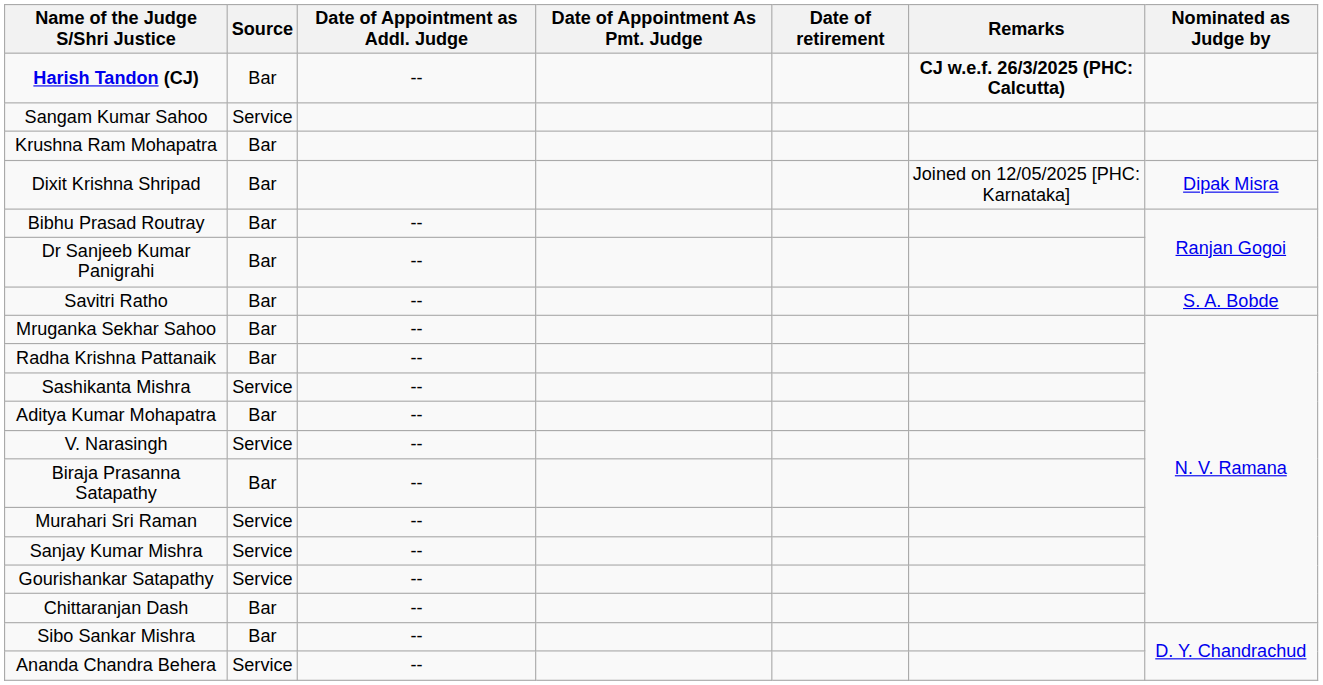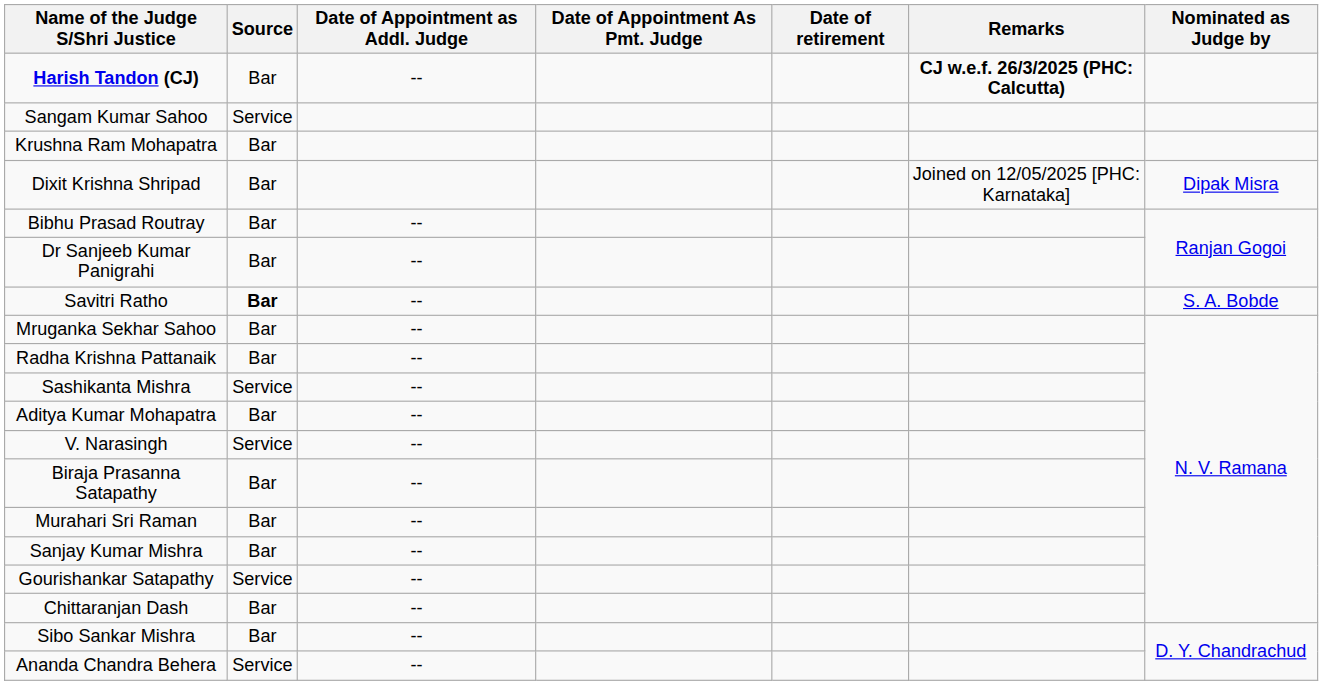 <table class="wikitable sortable static-row-numbers static-row-header" style="text-align:center" width="92%">
 <tr>
 <th>Name of the Judge S/Shri Justice</th>
 <th>Source</th>
 <th>Date of Appointment as Addl. Judge</th>
 <th>Date of Appointment As Pmt. Judge</th>
 <th>Date of retirement</th>
 <th>Remarks</th>
 <th>Nominated as Judge by</th>
 </tr>
 <tr>
 <td><a href='#'><strong>Harish Tandon</strong></a> <strong>(CJ)</strong></td>
 <td>Bar</td>
 <td>--</td>
 <td></td>
 <td></td>
 <td><strong>CJ w.e.f. 26/3/2025 (PHC: Calcutta)</strong></td>
 <td></td>
 </tr>
 <tr>
 <td>Sangam Kumar Sahoo</td>
 <td>Service</td>
 <td></td>
 <td></td>
 <td></td>
 <td></td>
 <td></td>
 </tr>
 <tr>
 <td>Krushna Ram Mohapatra</td>
 <td>Bar</td>
 <td></td>
 <td></td>
 <td></td>
 <td></td>
 <td></td>
 </tr>
 <tr>
 <td>Dixit Krishna Shripad</td>
 <td>Bar</td>
 <td></td>
 <td></td>
 <td></td>
 <td>Joined on 12/05/2025 [PHC: Karnataka]</td>
 <td><a href='#'>Dipak Misra</a></td>
 </tr>
 <tr>
 <td>Bibhu Prasad Routray</td>
 <td>Bar</td>
 <td>--</td>
 <td></td>
 <td></td>
 <td></td>
 <td rowspan="2"><a href='#'>Ranjan Gogoi</a></td>
 </tr>
 <tr>
 <td>Dr Sanjeeb Kumar Panigrahi</td>
 <td>Bar</td>
 <td>--</td>
 <td></td>
 <td></td>
 <td></td>
 </tr>
 <tr>
 <td>Savitri Ratho</td>
-<td>Bar</td>
+<td><strong>Bar</strong></td>
 <td>--</td>
 <td></td>
 <td></td>
 <td></td>
 <td><a href='#'>S. A. Bobde</a></td>
 </tr>
 <tr>
 <td>Mruganka Sekhar Sahoo</td>
 <td>Bar</td>
 <td>--</td>
 <td></td>
 <td></td>
 <td></td>
 <td rowspan="10"><a href='#'>N. V. Ramana</a></td>
 </tr>
 <tr>
 <td>Radha Krishna Pattanaik</td>
 <td>Bar</td>
 <td>--</td>
 <td></td>
 <td></td>
 <td></td>
 </tr>
 <tr>
 <td>Sashikanta Mishra</td>
 <td>Service</td>
 <td>--</td>
 <td></td>
 <td></td>
 <td></td>
 </tr>
 <tr>
 <td>Aditya Kumar Mohapatra</td>
 <td>Bar</td>
 <td>--</td>
 <td></td>
 <td></td>
 <td></td>
 </tr>
 <tr>
 <td>V. Narasingh</td>
 <td>Service</td>
 <td>--</td>
 <td></td>
 <td></td>
 <td></td>
 </tr>
 <tr>
 <td>Biraja Prasanna Satapathy</td>
 <td>Bar</td>
 <td>--</td>
 <td></td>
 <td></td>
 <td></td>
 </tr>
 <tr>
 <td>Murahari Sri Raman</td>
-<td>Service</td>
+<td>Bar</td>
 <td>--</td>
 <td></td>
 <td></td>
 <td></td>
 </tr>
 <tr>
 <td>Sanjay Kumar Mishra</td>
-<td>Service</td>
+<td>Bar</td>
 <td>--</td>
 <td></td>
 <td></td>
 <td></td>
 </tr>
 <tr>
 <td>Gourishankar Satapathy</td>
 <td>Service</td>
 <td>--</td>
 <td></td>
 <td></td>
 <td></td>
 </tr>
 <tr>
 <td>Chittaranjan Dash</td>
 <td>Bar</td>
 <td>--</td>
 <td></td>
 <td></td>
 <td></td>
 </tr>
 <tr>
 <td>Sibo Sankar Mishra</td>
 <td>Bar</td>
 <td>--</td>
 <td></td>
 <td></td>
 <td></td>
 <td rowspan="2"><a href='#'>D. Y. Chandrachud</a></td>
 </tr>
 <tr>
 <td>Ananda Chandra Behera</td>
 <td>Service</td>
 <td>--</td>
 <td></td>
 <td></td>
 <td></td>
 </tr>
 </table>
